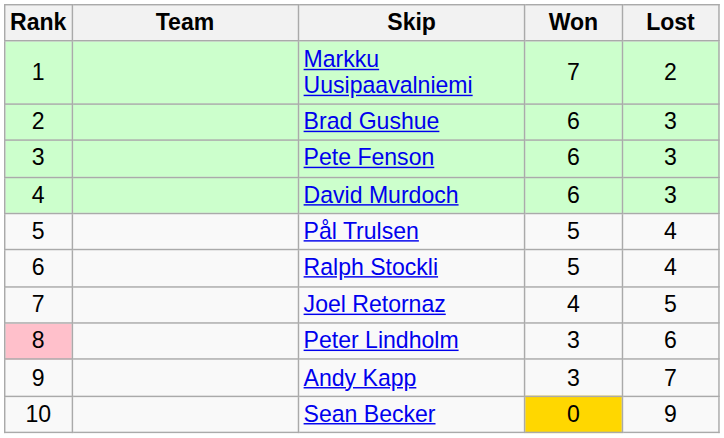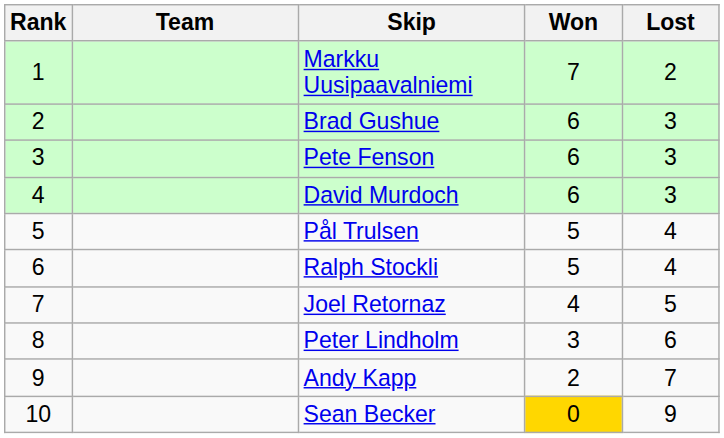 <table class="wikitable" style="text-align:center;">
 <tr>
 <th width=25>Rank</th>
 <th width=150>Team</th>
 <th width=150>Skip</th>
 <th width=60>Won</th>
 <th width=60>Lost</th>
 </tr>
 <tr style="background:#cfc;">
 <td>1</td>
 <td align=left></td>
 <td align=left><a href='#'>Markku Uusipaavalniemi</a></td>
 <td>7</td>
 <td>2</td>
 </tr>
 <tr style="background:#cfc;">
 <td>2</td>
 <td align=left></td>
 <td align=left><a href='#'>Brad Gushue</a></td>
 <td>6</td>
 <td>3</td>
 </tr>
 <tr style="background:#cfc;">
 <td>3</td>
 <td align=left></td>
 <td align=left><a href='#'>Pete Fenson</a></td>
 <td>6</td>
 <td>3</td>
 </tr>
 <tr style="background:#cfc;">
 <td>4</td>
 <td align=left></td>
 <td align=left><a href='#'>David Murdoch</a></td>
 <td>6</td>
 <td>3</td>
 </tr>
 <tr>
 <td>5</td>
 <td align=left></td>
 <td align=left><a href='#'>Pål Trulsen</a></td>
 <td>5</td>
 <td>4</td>
 </tr>
 <tr>
 <td>6</td>
 <td align=left></td>
 <td align=left><a href='#'>Ralph Stockli</a></td>
 <td>5</td>
 <td>4</td>
 </tr>
 <tr>
 <td>7</td>
 <td align=left></td>
 <td align=left><a href='#'>Joel Retornaz</a></td>
 <td>4</td>
 <td>5</td>
 </tr>
 <tr>
-<td style="background: pink;">8</td>
+<td>8</td>
 <td align=left></td>
 <td align=left><a href='#'>Peter Lindholm</a></td>
 <td>3</td>
 <td>6</td>
 </tr>
 <tr>
 <td>9</td>
 <td align=left></td>
 <td align=left><a href='#'>Andy Kapp</a></td>
-<td>3</td>
+<td>2</td>
 <td>7</td>
 </tr>
 <tr>
 <td>10</td>
 <td align=left></td>
 <td align=left><a href='#'>Sean Becker</a></td>
 <td style="background: gold;">0</td>
 <td>9</td>
 </tr>
 </table>
